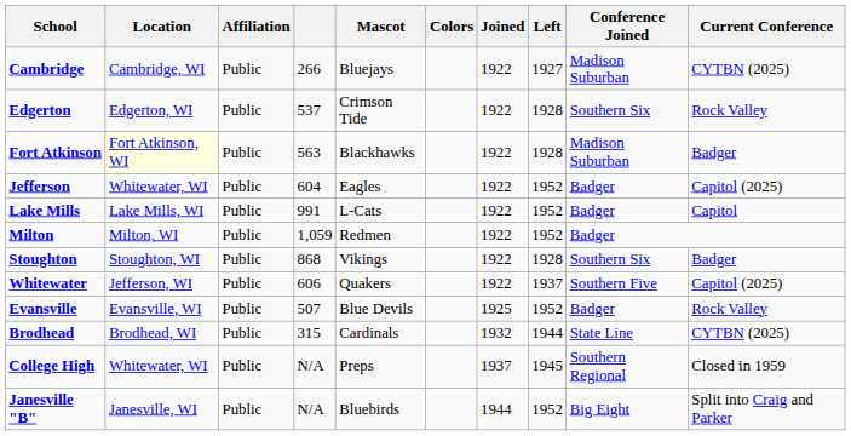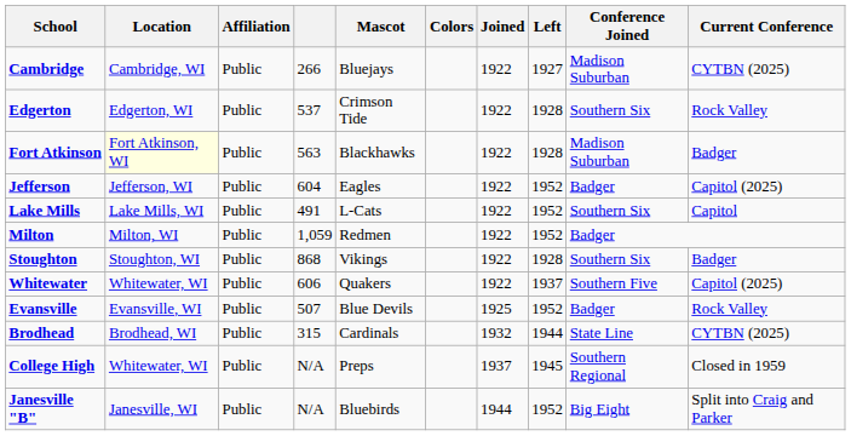 <table class="wikitable sortable">
 <tr>
 <th>School</th>
 <th>Location</th>
 <th>Affiliation</th>
 <th></th>
 <th>Mascot</th>
 <th>Colors</th>
 <th>Joined</th>
 <th>Left</th>
 <th>Conference Joined</th>
 <th>Current Conference</th>
 </tr>
 <tr>
 <td><a href='#'><strong>Cambridge</strong></a></td>
 <td><a href='#'>Cambridge, WI</a></td>
 <td>Public</td>
 <td>266</td>
 <td>Bluejays</td>
 <td> </td>
 <td>1922</td>
 <td>1927</td>
 <td><a href='#'>Madison Suburban</a></td>
 <td><a href='#'>CYTBN</a> (2025)</td>
 </tr>
 <tr>
 <td><a href='#'><strong>Edgerton</strong></a></td>
 <td><a href='#'>Edgerton, WI</a></td>
 <td>Public</td>
 <td>537</td>
 <td>Crimson Tide</td>
 <td> </td>
 <td>1922</td>
 <td>1928</td>
 <td><a href='#'>Southern Six</a></td>
 <td><a href='#'>Rock Valley</a></td>
 </tr>
 <tr>
 <td><a href='#'><strong>Fort Atkinson</strong></a></td>
 <td style="background: lightyellow;"><a href='#'>Fort Atkinson, WI</a></td>
 <td>Public</td>
 <td>563</td>
 <td>Blackhawks</td>
 <td> </td>
 <td>1922</td>
 <td>1928</td>
 <td><a href='#'>Madison Suburban</a></td>
 <td><a href='#'>Badger</a></td>
 </tr>
 <tr>
 <td><a href='#'><strong>Jefferson</strong></a></td>
-<td><a href='#'>Whitewater, WI</a></td>
+<td><a href='#'>Jefferson, WI</a></td>
 <td>Public</td>
 <td>604</td>
 <td>Eagles</td>
 <td> </td>
 <td>1922</td>
 <td>1952</td>
 <td><a href='#'>Badger</a></td>
 <td><a href='#'>Capitol</a> (2025)</td>
 </tr>
 <tr>
 <td><a href='#'><strong>Lake Mills</strong></a></td>
 <td><a href='#'>Lake Mills, WI</a></td>
 <td>Public</td>
-<td>991</td>
+<td>491</td>
 <td>L-Cats</td>
 <td> </td>
 <td>1922</td>
 <td>1952</td>
-<td><a href='#'>Badger</a></td>
+<td><a href='#'>Southern Six</a></td>
 <td><a href='#'>Capitol</a></td>
 </tr>
 <tr>
 <td><a href='#'><strong>Milton</strong></a></td>
 <td><a href='#'>Milton, WI</a></td>
 <td>Public</td>
 <td>1,059</td>
 <td>Redmen</td>
 <td> </td>
 <td>1922</td>
 <td>1952</td>
 <td colspan="2"><a href='#'>Badger</a></td>
 </tr>
 <tr>
 <td><a href='#'><strong>Stoughton</strong></a></td>
 <td><a href='#'>Stoughton, WI</a></td>
 <td>Public</td>
 <td>868</td>
 <td>Vikings</td>
 <td> </td>
 <td>1922</td>
 <td>1928</td>
 <td><a href='#'>Southern Six</a></td>
 <td><a href='#'>Badger</a></td>
 </tr>
 <tr>
 <td><a href='#'><strong>Whitewater</strong></a></td>
-<td><a href='#'>Jefferson, WI</a></td>
+<td><a href='#'>Whitewater, WI</a></td>
 <td>Public</td>
 <td>606</td>
 <td>Quakers</td>
 <td> </td>
 <td>1922</td>
 <td>1937</td>
 <td><a href='#'>Southern Five</a></td>
 <td><a href='#'>Capitol</a> (2025)</td>
 </tr>
 <tr>
 <td><a href='#'><strong>Evansville</strong></a></td>
 <td><a href='#'>Evansville, WI</a></td>
 <td>Public</td>
 <td>507</td>
 <td>Blue Devils</td>
 <td> </td>
 <td>1925</td>
 <td>1952</td>
 <td><a href='#'>Badger</a></td>
 <td><a href='#'>Rock Valley</a></td>
 </tr>
 <tr>
 <td><a href='#'><strong>Brodhead</strong></a></td>
 <td><a href='#'>Brodhead, WI</a></td>
 <td>Public</td>
 <td>315</td>
 <td>Cardinals</td>
 <td> </td>
 <td>1932</td>
 <td>1944</td>
 <td><a href='#'>State Line</a></td>
 <td><a href='#'>CYTBN</a> (2025)</td>
 </tr>
 <tr>
 <td><a href='#'><strong>College High</strong></a></td>
 <td><a href='#'>Whitewater, WI</a></td>
 <td>Public</td>
 <td>N/A</td>
 <td>Preps</td>
 <td> </td>
 <td>1937</td>
 <td>1945</td>
 <td><a href='#'>Southern Regional</a></td>
 <td>Closed in 1959</td>
 </tr>
 <tr>
 <td><a href='#'><strong>Janesville "B"</strong></a></td>
 <td><a href='#'>Janesville, WI</a></td>
 <td>Public</td>
 <td>N/A</td>
 <td>Bluebirds</td>
 <td> </td>
 <td>1944</td>
 <td>1952</td>
 <td><a href='#'>Big Eight</a></td>
 <td>Split into <a href='#'>Craig</a> and <a href='#'>Parker</a></td>
 </tr>
 </table>
